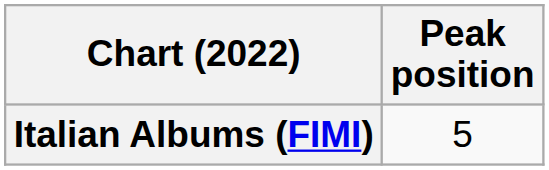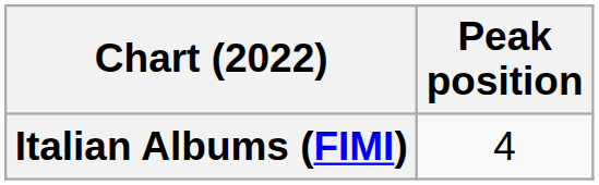 <table class="wikitable sortable plainrowheaders" style="text-align:center">
 <tr>
 <th scope="col">Chart (2022)</th>
 <th scope="col">Peak<br>position</th>
 </tr>
 <tr>
 <th scope="row">Italian Albums (<a href='#'>FIMI</a>)</th>
-<td>5</td>
+<td>4</td>
 </tr>
 </table>
